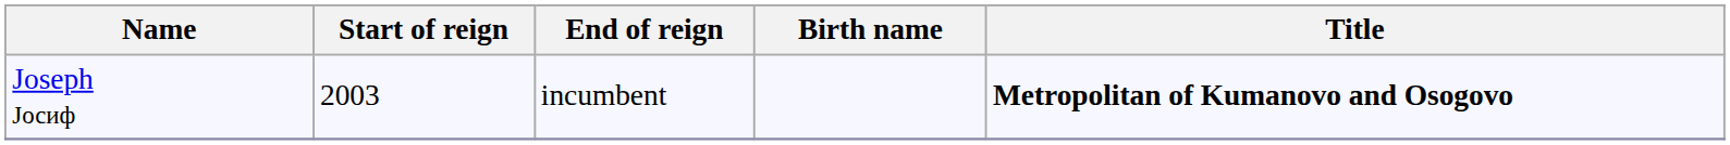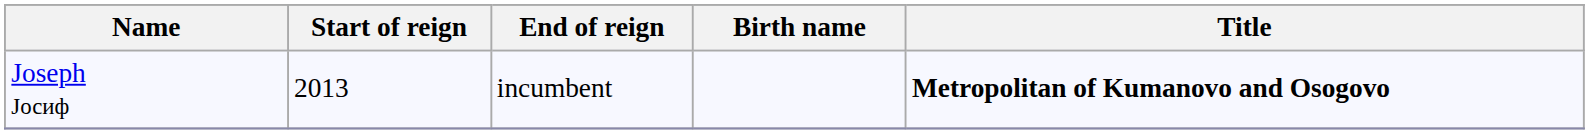 <table class="wikitable" style="border:1px solid #8888aa; background-color:#f7f8ff; padding:2px; font-size:90%;">
 <tr>
 <th width=142px>Name</th>
 <th width=100px>Start of reign</th>
 <th width=100px>End of reign</th>
 <th width=105px>Birth name</th>
 <th width=350px>Title</th>
 </tr>
 <tr>
 <td><a href='#'>Joseph</a> <br><small>Јосиф</small></td>
-<td>2003</td>
+<td>2013</td>
 <td>incumbent</td>
 <td></td>
 <td><strong>Metropolitan of Kumanovo and Osogovo</strong></td>
 </tr>
 <tr>
 </tr>
 </table>
